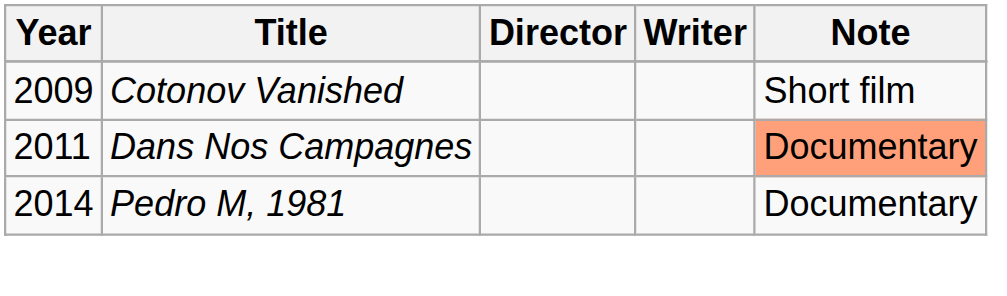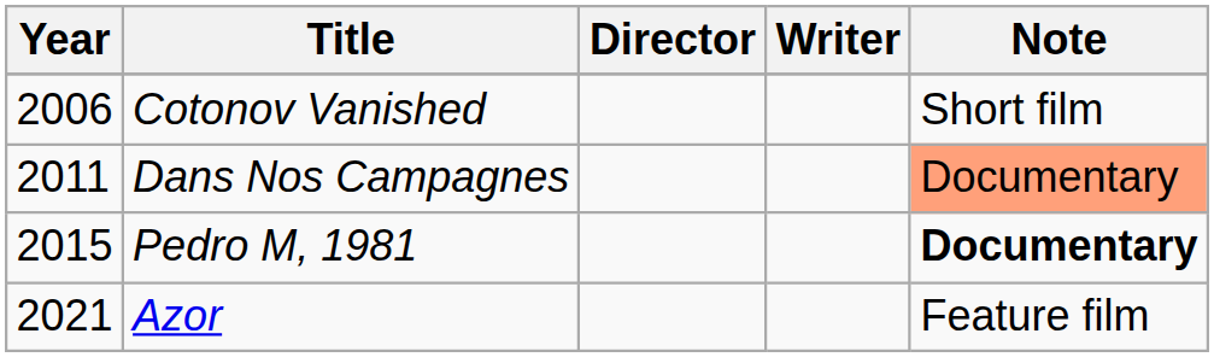 <table class="wikitable sortable" style="text-align:left">
 <tr>
 <th>Year</th>
 <th>Title</th>
 <th>Director</th>
 <th>Writer</th>
 <th>Note</th>
 </tr>
 <tr>
 </tr>
 <tr>
-<td>2009</td>
+<td>2006</td>
 <td><em>Cotonov Vanished</em></td>
 <td></td>
 <td></td>
 <td>Short film</td>
 </tr>
 <tr>
 <td>2011</td>
 <td><em>Dans Nos Campagnes</em></td>
 <td></td>
 <td></td>
 <td style="background: lightsalmon;">Documentary</td>
 </tr>
 <tr>
-<td>2014</td>
+<td>2015</td>
 <td><em>Pedro M, 1981</em></td>
 <td></td>
 <td></td>
-<td>Documentary</td>
+<td><strong>Documentary</strong></td>
+</tr>
+<tr>
+<td>2021</td>
+<td><em><a href='#'>Azor</a></em></td>
+<td></td>
+<td></td>
+<td>Feature film</td>
 </tr>
 </table>
